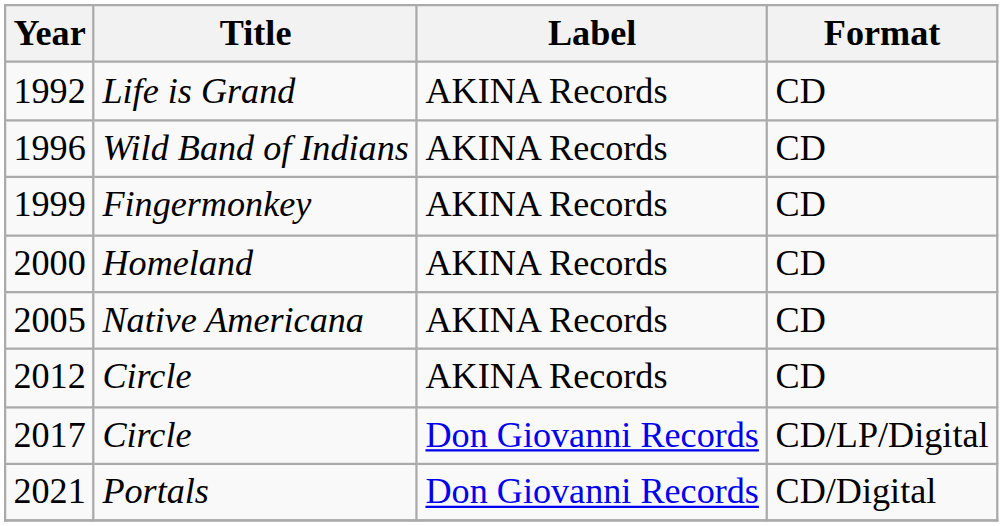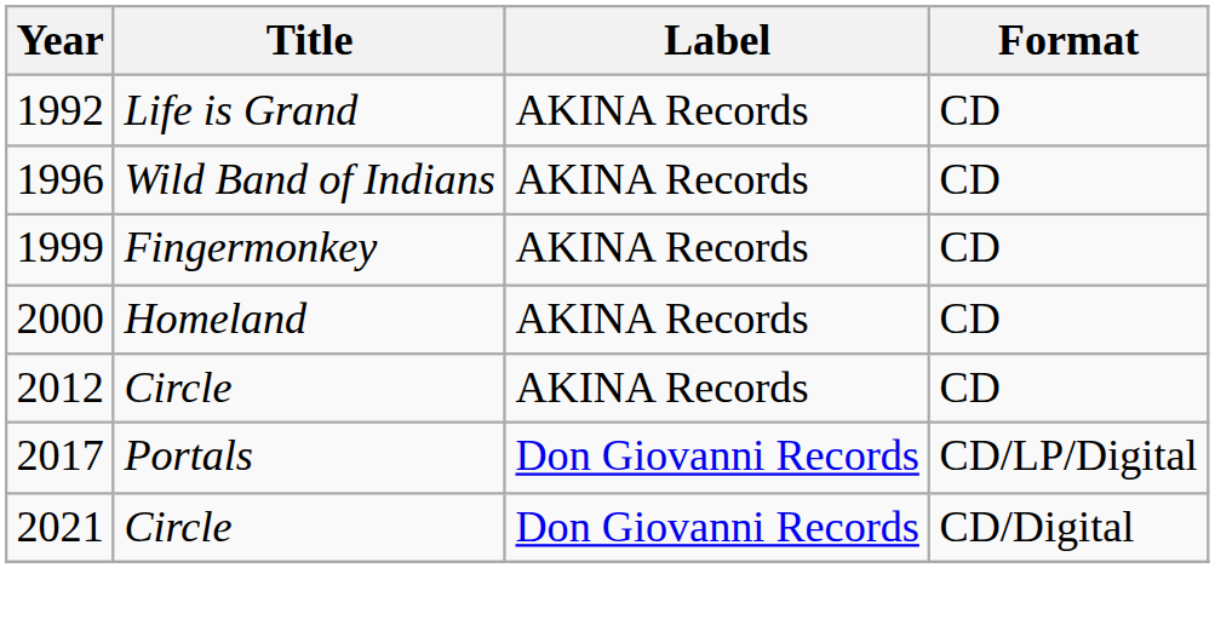 <table class="wikitable">
 <tr>
 <th>Year</th>
 <th>Title</th>
 <th>Label</th>
 <th>Format</th>
 </tr>
 <tr>
 <td>1992</td>
 <td><em>Life is Grand</em></td>
 <td>AKINA Records</td>
 <td>CD</td>
 </tr>
 <tr>
 <td>1996</td>
 <td><em>Wild Band of Indians</em></td>
 <td>AKINA Records</td>
 <td>CD</td>
 </tr>
 <tr>
 <td>1999</td>
 <td><em>Fingermonkey</em></td>
 <td>AKINA Records</td>
 <td>CD</td>
 </tr>
 <tr>
 <td>2000</td>
 <td><em>Homeland</em></td>
 <td>AKINA Records</td>
 <td>CD</td>
 </tr>
 <tr>
-<td>2005</td>
-<td><em>Native Americana</em></td>
-<td>AKINA Records</td>
-<td>CD</td>
-</tr>
-<tr>
 <td>2012</td>
 <td><em>Circle</em></td>
 <td>AKINA Records</td>
 <td>CD</td>
 </tr>
 <tr>
 <td>2017</td>
-<td><em>Circle</em></td>
+<td><em>Portals</em></td>
 <td><a href='#'>Don Giovanni Records</a></td>
 <td>CD/LP/Digital</td>
 </tr>
 <tr>
 <td>2021</td>
-<td><em>Portals</em></td>
+<td><em>Circle</em></td>
 <td><a href='#'>Don Giovanni Records</a></td>
 <td>CD/Digital</td>
 </tr>
 <tr>
 </tr>
 </table>
